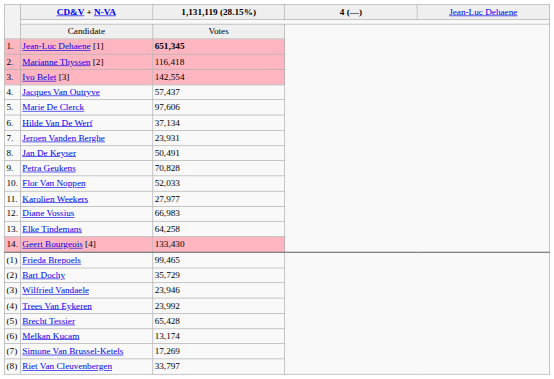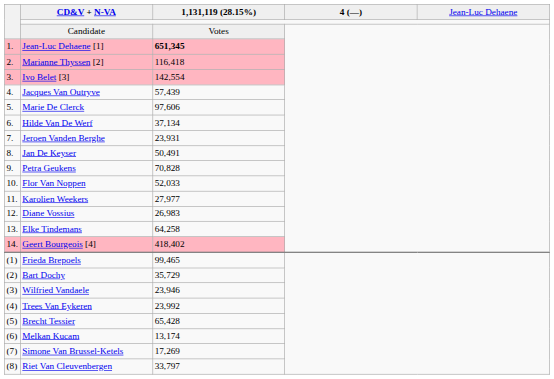 <table class="wikitable collapsible collapsed" style=text-align:left;font-size:90%>
 <tr>
 <th rowspan=3></th>
 <td bgcolor=efefef width=200 align=center><strong> <a href='#'>CD&V</a> + <a href='#'>N-VA</a></strong></td>
 <td bgcolor=efefef width=200 align=center><strong> 1,131,119 (28.15%)</strong></td>
 <td bgcolor=efefef width=200 align=center><strong> 4 (—)</strong></td>
 <td bgcolor=efefef width=200 align=center><a href='#'>Jean-Luc Dehaene</a></td>
 </tr>
 <tr>
 <td colspan=4 bgcolor=></td>
 </tr>
 <tr>
 <td bgcolor=efefef align=center>Candidate</td>
 <td bgcolor=efefef align=center>Votes</td>
 </tr>
 <tr bgcolor=lightpink>
 <td>1.</td>
 <td><a href='#'>Jean-Luc Dehaene</a> [1]</td>
 <td><strong>651,345</strong></td>
 </tr>
 <tr bgcolor=lightpink>
 <td>2.</td>
 <td><a href='#'>Marianne Thyssen</a> [2]</td>
 <td>116,418</td>
 </tr>
 <tr bgcolor=lightpink>
 <td>3.</td>
 <td><a href='#'>Ivo Belet</a> [3]</td>
 <td>142,554</td>
 </tr>
 <tr>
 <td>4.</td>
 <td><a href='#'>Jacques Van Outryve</a></td>
-<td>57,437</td>
+<td>57,439</td>
 </tr>
 <tr>
 <td>5.</td>
 <td><a href='#'>Marie De Clerck</a></td>
 <td>97,606</td>
 </tr>
 <tr>
 <td>6.</td>
 <td><a href='#'>Hilde Van De Werf</a></td>
 <td>37,134</td>
 </tr>
 <tr>
 <td>7.</td>
 <td><a href='#'>Jeroen Vanden Berghe</a></td>
 <td>23,931</td>
 </tr>
 <tr>
 <td>8.</td>
 <td><a href='#'>Jan De Keyser</a></td>
 <td>50,491</td>
 </tr>
 <tr>
 <td>9.</td>
 <td><a href='#'>Petra Geukens</a></td>
 <td>70,828</td>
 </tr>
 <tr>
 <td>10.</td>
 <td><a href='#'>Flor Van Noppen</a></td>
 <td>52,033</td>
 </tr>
 <tr>
 <td>11.</td>
 <td><a href='#'>Karolien Weekers</a></td>
 <td>27,977</td>
 </tr>
 <tr>
 <td>12.</td>
 <td><a href='#'>Diane Vossius</a></td>
-<td>66,983</td>
+<td>26,983</td>
 </tr>
 <tr>
 <td>13.</td>
 <td><a href='#'>Elke Tindemans</a></td>
 <td>64,258</td>
 </tr>
 <tr bgcolor=lightpink>
 <td>14.</td>
 <td><a href='#'>Geert Bourgeois</a> [4]</td>
-<td>133,430</td>
+<td>418,402</td>
 </tr>
 <tr style="border-top:2px solid gray;">
 <td>(1)</td>
 <td><a href='#'>Frieda Brepoels</a></td>
 <td>99,465</td>
 </tr>
 <tr>
 <td>(2)</td>
 <td><a href='#'>Bart Dochy</a></td>
 <td>35,729</td>
 </tr>
 <tr>
 <td>(3)</td>
 <td><a href='#'>Wilfried Vandaele</a></td>
 <td>23,946</td>
 </tr>
 <tr>
 <td>(4)</td>
 <td><a href='#'>Trees Van Eykeren</a></td>
 <td>23,992</td>
 </tr>
 <tr>
 <td>(5)</td>
 <td><a href='#'>Brecht Tessier</a></td>
 <td>65,428</td>
 </tr>
 <tr>
 <td>(6)</td>
 <td><a href='#'>Melkan Kucam</a></td>
 <td>13,174</td>
 </tr>
 <tr>
 <td>(7)</td>
 <td><a href='#'>Simone Van Brussel-Ketels</a></td>
 <td>17,269</td>
 </tr>
 <tr>
 <td>(8)</td>
 <td><a href='#'>Riet Van Cleuvenbergen</a></td>
 <td>33,797</td>
 </tr>
 </table>
